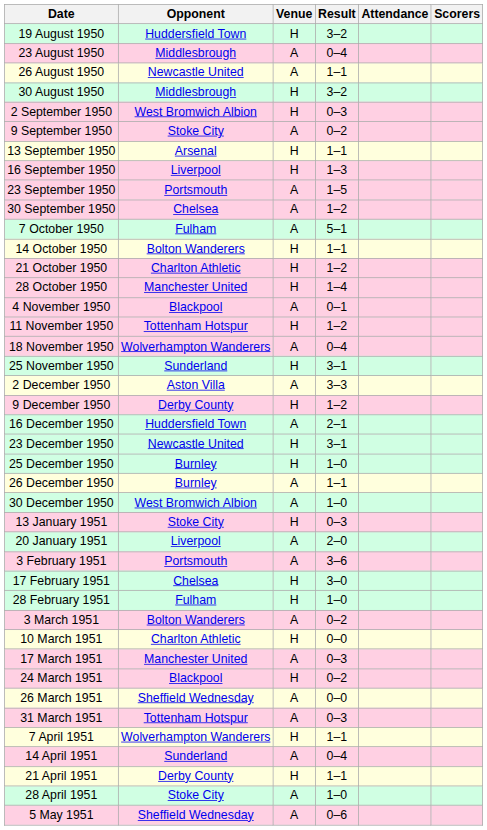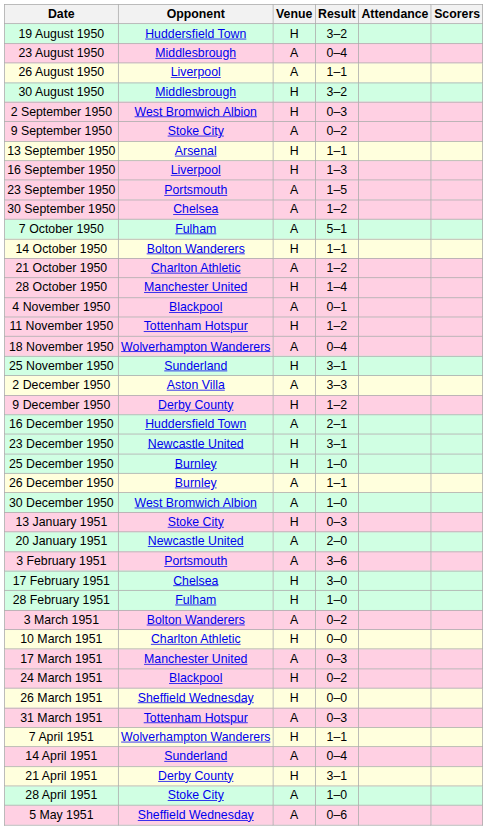 <table class="wikitable sortable" style="font-size:100%; text-align:center">
 <tr>
 <th>Date</th>
 <th>Opponent</th>
 <th>Venue</th>
 <th>Result</th>
 <th>Attendance</th>
 <th>Scorers</th>
 </tr>
 <tr style="background-color: #d0ffe3;">
 <td>19 August 1950</td>
 <td><a href='#'>Huddersfield Town</a></td>
 <td>H</td>
 <td>3–2</td>
 <td></td>
 <td></td>
 </tr>
 <tr style="background-color: #ffd0e3;">
 <td>23 August 1950</td>
 <td><a href='#'>Middlesbrough</a></td>
 <td>A</td>
 <td>0–4</td>
 <td></td>
 <td></td>
 </tr>
 <tr style="background-color: #ffffdd;">
 <td>26 August 1950</td>
-<td><a href='#'>Newcastle United</a></td>
+<td><a href='#'>Liverpool</a></td>
 <td>A</td>
 <td>1–1</td>
 <td></td>
 <td></td>
 </tr>
 <tr style="background-color: #d0ffe3;">
 <td>30 August 1950</td>
 <td><a href='#'>Middlesbrough</a></td>
 <td>H</td>
 <td>3–2</td>
 <td></td>
 <td></td>
 </tr>
 <tr style="background-color: #ffd0e3;">
 <td>2 September 1950</td>
 <td><a href='#'>West Bromwich Albion</a></td>
 <td>H</td>
 <td>0–3</td>
 <td></td>
 <td></td>
 </tr>
 <tr style="background-color: #ffd0e3;">
 <td>9 September 1950</td>
 <td><a href='#'>Stoke City</a></td>
 <td>A</td>
 <td>0–2</td>
 <td></td>
 <td></td>
 </tr>
 <tr style="background-color: #ffffdd;">
 <td>13 September 1950</td>
 <td><a href='#'>Arsenal</a></td>
 <td>H</td>
 <td>1–1</td>
 <td></td>
 <td></td>
 </tr>
 <tr style="background-color: #ffd0e3;">
 <td>16 September 1950</td>
 <td><a href='#'>Liverpool</a></td>
 <td>H</td>
 <td>1–3</td>
 <td></td>
 <td></td>
 </tr>
 <tr style="background-color: #ffd0e3;">
 <td>23 September 1950</td>
 <td><a href='#'>Portsmouth</a></td>
 <td>A</td>
 <td>1–5</td>
 <td></td>
 <td></td>
 </tr>
 <tr style="background-color: #ffd0e3;">
 <td>30 September 1950</td>
 <td><a href='#'>Chelsea</a></td>
 <td>A</td>
 <td>1–2</td>
 <td></td>
 <td></td>
 </tr>
 <tr style="background-color: #d0ffe3;">
 <td>7 October 1950</td>
 <td><a href='#'>Fulham</a></td>
 <td>A</td>
 <td>5–1</td>
 <td></td>
 <td></td>
 </tr>
 <tr style="background-color: #ffffdd;">
 <td>14 October 1950</td>
 <td><a href='#'>Bolton Wanderers</a></td>
 <td>H</td>
 <td>1–1</td>
 <td></td>
 <td></td>
 </tr>
 <tr style="background-color: #ffd0e3;">
 <td>21 October 1950</td>
 <td><a href='#'>Charlton Athletic</a></td>
-<td>H</td>
+<td>A</td>
 <td>1–2</td>
 <td></td>
 <td></td>
 </tr>
 <tr style="background-color: #ffd0e3;">
 <td>28 October 1950</td>
 <td><a href='#'>Manchester United</a></td>
 <td>H</td>
 <td>1–4</td>
 <td></td>
 <td></td>
 </tr>
 <tr style="background-color: #ffd0e3;">
 <td>4 November 1950</td>
 <td><a href='#'>Blackpool</a></td>
 <td>A</td>
 <td>0–1</td>
 <td></td>
 <td></td>
 </tr>
 <tr style="background-color: #ffd0e3;">
 <td>11 November 1950</td>
 <td><a href='#'>Tottenham Hotspur</a></td>
 <td>H</td>
 <td>1–2</td>
 <td></td>
 <td></td>
 </tr>
 <tr style="background-color: #ffd0e3;">
 <td>18 November 1950</td>
 <td><a href='#'>Wolverhampton Wanderers</a></td>
 <td>A</td>
 <td>0–4</td>
 <td></td>
 <td></td>
 </tr>
 <tr style="background-color: #d0ffe3;">
 <td>25 November 1950</td>
 <td><a href='#'>Sunderland</a></td>
 <td>H</td>
 <td>3–1</td>
 <td></td>
 <td></td>
 </tr>
 <tr style="background-color: #ffffdd;">
 <td>2 December 1950</td>
 <td><a href='#'>Aston Villa</a></td>
 <td>A</td>
 <td>3–3</td>
 <td></td>
 <td></td>
 </tr>
 <tr style="background-color: #ffd0e3;">
 <td>9 December 1950</td>
 <td><a href='#'>Derby County</a></td>
 <td>H</td>
 <td>1–2</td>
 <td></td>
 <td></td>
 </tr>
 <tr style="background-color: #d0ffe3;">
 <td>16 December 1950</td>
 <td><a href='#'>Huddersfield Town</a></td>
 <td>A</td>
 <td>2–1</td>
 <td></td>
 <td></td>
 </tr>
 <tr style="background-color: #d0ffe3;">
 <td>23 December 1950</td>
 <td><a href='#'>Newcastle United</a></td>
 <td>H</td>
 <td>3–1</td>
 <td></td>
 <td></td>
 </tr>
 <tr style="background-color: #d0ffe3;">
 <td>25 December 1950</td>
 <td><a href='#'>Burnley</a></td>
 <td>H</td>
 <td>1–0</td>
 <td></td>
 <td></td>
 </tr>
 <tr style="background-color: #ffffdd;">
 <td>26 December 1950</td>
 <td><a href='#'>Burnley</a></td>
 <td>A</td>
 <td>1–1</td>
 <td></td>
 <td></td>
 </tr>
 <tr style="background-color: #d0ffe3;">
 <td>30 December 1950</td>
 <td><a href='#'>West Bromwich Albion</a></td>
 <td>A</td>
 <td>1–0</td>
 <td></td>
 <td></td>
 </tr>
 <tr style="background-color: #ffd0e3;">
 <td>13 January 1951</td>
 <td><a href='#'>Stoke City</a></td>
 <td>H</td>
 <td>0–3</td>
 <td></td>
 <td></td>
 </tr>
 <tr style="background-color: #d0ffe3;">
 <td>20 January 1951</td>
-<td><a href='#'>Liverpool</a></td>
+<td><a href='#'>Newcastle United</a></td>
 <td>A</td>
 <td>2–0</td>
 <td></td>
 <td></td>
 </tr>
 <tr style="background-color: #ffd0e3;">
 <td>3 February 1951</td>
 <td><a href='#'>Portsmouth</a></td>
 <td>A</td>
 <td>3–6</td>
 <td></td>
 <td></td>
 </tr>
 <tr style="background-color: #d0ffe3;">
 <td>17 February 1951</td>
 <td><a href='#'>Chelsea</a></td>
 <td>H</td>
 <td>3–0</td>
 <td></td>
 <td></td>
 </tr>
 <tr style="background-color: #d0ffe3;">
 <td>28 February 1951</td>
 <td><a href='#'>Fulham</a></td>
 <td>H</td>
 <td>1–0</td>
 <td></td>
 <td></td>
 </tr>
 <tr style="background-color: #ffd0e3;">
 <td>3 March 1951</td>
 <td><a href='#'>Bolton Wanderers</a></td>
 <td>A</td>
 <td>0–2</td>
 <td></td>
 <td></td>
 </tr>
 <tr style="background-color: #ffffdd;">
 <td>10 March 1951</td>
 <td><a href='#'>Charlton Athletic</a></td>
 <td>H</td>
 <td>0–0</td>
 <td></td>
 <td></td>
 </tr>
 <tr style="background-color: #ffd0e3;">
 <td>17 March 1951</td>
 <td><a href='#'>Manchester United</a></td>
 <td>A</td>
 <td>0–3</td>
 <td></td>
 <td></td>
 </tr>
 <tr style="background-color: #ffd0e3;">
 <td>24 March 1951</td>
 <td><a href='#'>Blackpool</a></td>
 <td>H</td>
 <td>0–2</td>
 <td></td>
 <td></td>
 </tr>
 <tr style="background-color: #ffffdd;">
 <td>26 March 1951</td>
 <td><a href='#'>Sheffield Wednesday</a></td>
-<td>A</td>
+<td>H</td>
 <td>0–0</td>
 <td></td>
 <td></td>
 </tr>
 <tr style="background-color: #ffd0e3;">
 <td>31 March 1951</td>
 <td><a href='#'>Tottenham Hotspur</a></td>
 <td>A</td>
 <td>0–3</td>
 <td></td>
 <td></td>
 </tr>
 <tr style="background-color: #ffffdd;">
 <td>7 April 1951</td>
 <td><a href='#'>Wolverhampton Wanderers</a></td>
 <td>H</td>
 <td>1–1</td>
 <td></td>
 <td></td>
 </tr>
 <tr style="background-color: #ffd0e3;">
 <td>14 April 1951</td>
 <td><a href='#'>Sunderland</a></td>
 <td>A</td>
 <td>0–4</td>
 <td></td>
 <td></td>
 </tr>
 <tr style="background-color: #ffffdd;">
 <td>21 April 1951</td>
 <td><a href='#'>Derby County</a></td>
 <td>H</td>
-<td>1–1</td>
+<td>3–1</td>
 <td></td>
 <td></td>
 </tr>
 <tr style="background-color: #d0ffe3;">
 <td>28 April 1951</td>
 <td><a href='#'>Stoke City</a></td>
 <td>A</td>
 <td>1–0</td>
 <td></td>
 <td></td>
 </tr>
 <tr style="background-color: #ffd0e3;">
 <td>5 May 1951</td>
 <td><a href='#'>Sheffield Wednesday</a></td>
 <td>A</td>
 <td>0–6</td>
 <td></td>
 <td></td>
 </tr>
 </table>
